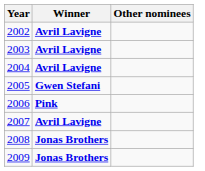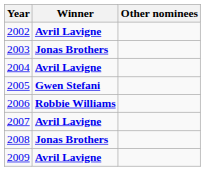 <table class="wikitable">
 <tr>
 <th>Year</th>
 <th>Winner</th>
 <th>Other nominees</th>
 </tr>
 <tr>
 <td><a href='#'>2002</a></td>
 <td><strong><a href='#'>Avril Lavigne</a></strong></td>
 <td></td>
 </tr>
 <tr>
 <td><a href='#'>2003</a></td>
-<td><strong><a href='#'>Avril Lavigne</a></strong></td>
+<td><strong><a href='#'>Jonas Brothers</a></strong></td>
 <td></td>
 </tr>
 <tr>
 <td><a href='#'>2004</a></td>
 <td><strong><a href='#'>Avril Lavigne</a></strong></td>
 <td></td>
 </tr>
 <tr>
 <td><a href='#'>2005</a></td>
 <td><strong><a href='#'>Gwen Stefani</a></strong></td>
 <td></td>
 </tr>
 <tr>
 <td><a href='#'>2006</a></td>
-<td><strong><a href='#'>Pink</a></strong></td>
+<td><strong><a href='#'>Robbie Williams</a></strong></td>
 <td></td>
 </tr>
 <tr>
 <td><a href='#'>2007</a></td>
 <td><strong><a href='#'>Avril Lavigne</a></strong></td>
 <td></td>
 </tr>
 <tr>
 <td><a href='#'>2008</a></td>
 <td><strong><a href='#'>Jonas Brothers</a></strong></td>
 <td></td>
 </tr>
 <tr>
 <td><a href='#'>2009</a></td>
-<td><strong><a href='#'>Jonas Brothers</a></strong></td>
+<td><strong><a href='#'>Avril Lavigne</a></strong></td>
 <td></td>
 </tr>
 </table>
